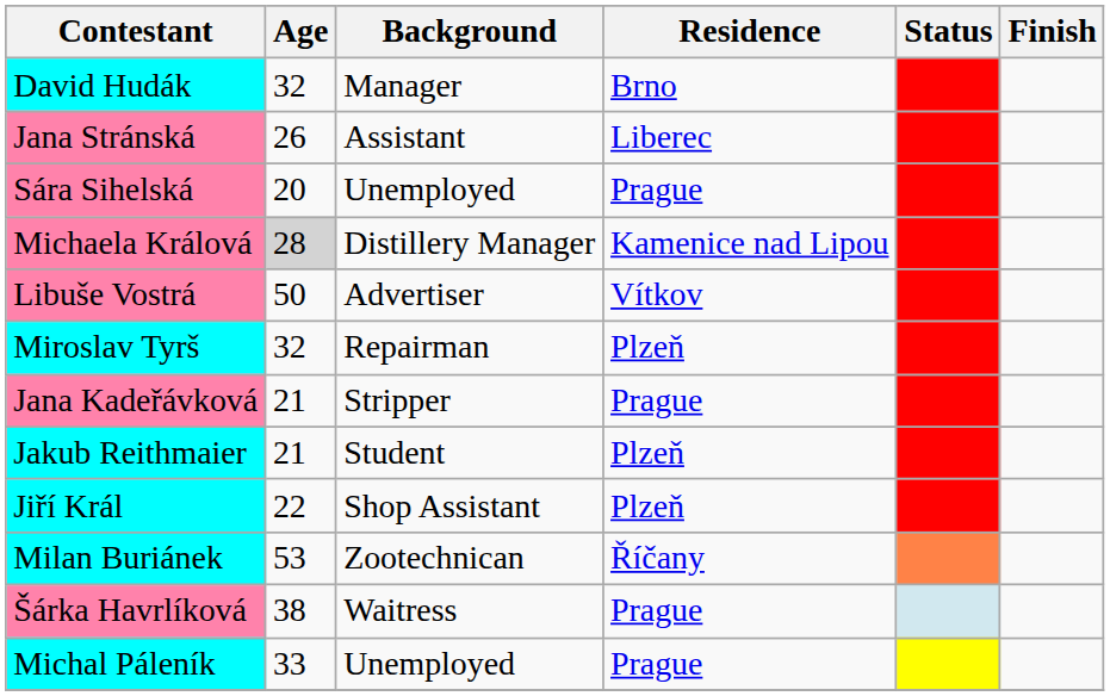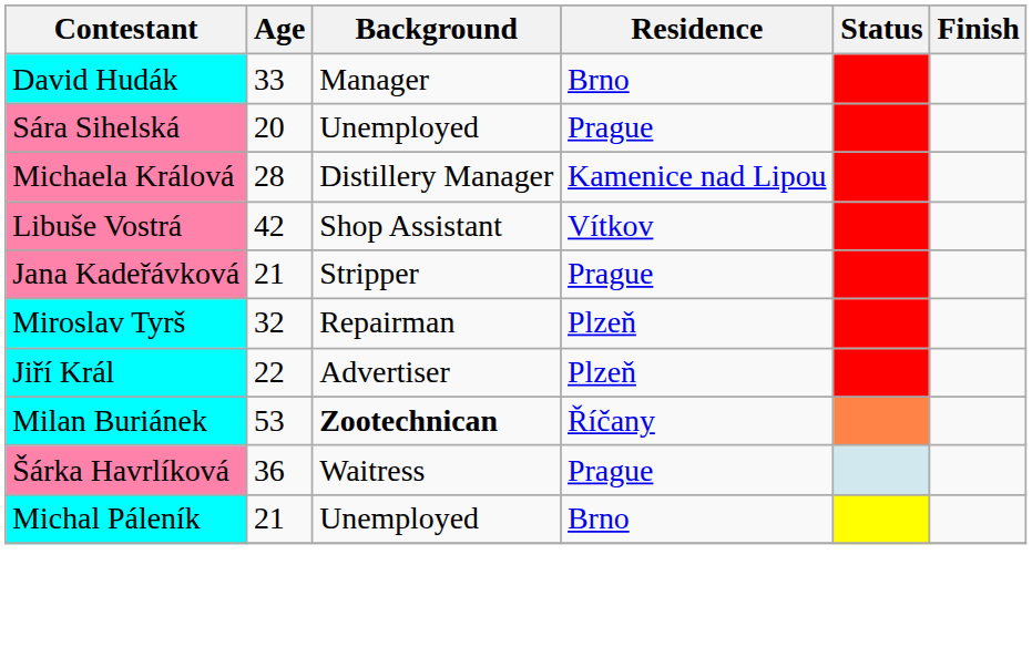 <table class="wikitable" align=center style="font-size: 100%">
 <tr>
 <th>Contestant</th>
 <th>Age</th>
 <th>Background</th>
 <th>Residence</th>
 <th>Status</th>
 <th>Finish</th>
 </tr>
 <tr>
 <td style="background:cyan;" colspan=1>David Hudák</td>
-<td>32</td>
+<td>33</td>
 <td>Manager</td>
 <td><a href='#'>Brno</a></td>
-<td style="background:#ff0000;"></td>
-<td></td>
-</tr>
-<tr>
-<td style="background:#FF82AB;" colspan=1>Jana Stránská</td>
-<td>26</td>
-<td>Assistant</td>
-<td><a href='#'>Liberec</a></td>
 <td style="background:#ff0000;"></td>
 <td></td>
 </tr>
 <tr>
 <td style="background:#FF82AB;" colspan=1>Sára Sihelská</td>
 <td>20</td>
 <td>Unemployed</td>
 <td><a href='#'>Prague</a></td>
 <td style="background:#ff0000;"></td>
 <td></td>
 </tr>
 <tr>
 <td style="background:#FF82AB;" colspan=1>Michaela Králová</td>
-<td style="background: lightgrey;">28</td>
+<td>28</td>
 <td>Distillery Manager</td>
 <td><a href='#'>Kamenice nad Lipou</a></td>
 <td style="background:#ff0000;"></td>
 <td></td>
 </tr>
 <tr>
 <td style="background:#FF82AB;" colspan=1>Libuše Vostrá</td>
-<td>50</td>
-<td>Advertiser</td>
+<td>42</td>
+<td>Shop Assistant</td>
 <td><a href='#'>Vítkov</a></td>
+<td style="background:#ff0000;"></td>
+<td></td>
+</tr>
+<tr>
+<td style="background:#FF82AB;" colspan=1>Jana Kadeřávková</td>
+<td>21</td>
+<td>Stripper</td>
+<td><a href='#'>Prague</a></td>
 <td style="background:#ff0000;"></td>
 <td></td>
 </tr>
 <tr>
 <td style="background:cyan;" colspan=1>Miroslav Tyrš</td>
 <td>32</td>
 <td>Repairman</td>
 <td><a href='#'>Plzeň</a></td>
 <td style="background:#ff0000;"></td>
 <td></td>
 </tr>
 <tr>
-<td style="background:#FF82AB;" colspan=1>Jana Kadeřávková</td>
-<td>21</td>
-<td>Stripper</td>
-<td><a href='#'>Prague</a></td>
-<td style="background:#ff0000;"></td>
-<td></td>
-</tr>
-<tr>
-<td style="background:cyan;" colspan=1>Jakub Reithmaier</td>
-<td>21</td>
-<td>Student</td>
-<td><a href='#'>Plzeň</a></td>
-<td style="background:#ff0000;"></td>
-<td></td>
-</tr>
-<tr>
 <td style="background:cyan;" colspan=1>Jiří Král</td>
 <td>22</td>
-<td>Shop Assistant</td>
+<td>Advertiser</td>
 <td><a href='#'>Plzeň</a></td>
 <td style="background:#ff0000;"></td>
 <td></td>
 </tr>
 <tr>
 <td style="background:cyan;" colspan=1>Milan Buriánek</td>
 <td>53</td>
-<td>Zootechnican</td>
+<td><strong>Zootechnican</strong></td>
 <td><a href='#'>Říčany</a></td>
 <td style="background:#FF8247;"></td>
 <td></td>
 </tr>
 <tr>
 <td style="background:#FF82AB;" colspan=1>Šárka Havrlíková</td>
-<td>38</td>
+<td>36</td>
 <td>Waitress</td>
 <td><a href='#'>Prague</a></td>
 <td style="background:#D1E8EF;"></td>
 <td></td>
 </tr>
 <tr>
 <td style="background:cyan;" colspan=1>Michal Páleník</td>
-<td>33</td>
+<td>21</td>
 <td>Unemployed</td>
-<td><a href='#'>Prague</a></td>
+<td><a href='#'>Brno</a></td>
 <td style="background:yellow;"></td>
 <td></td>
 </tr>
 <tr>
 </tr>
 </table>
